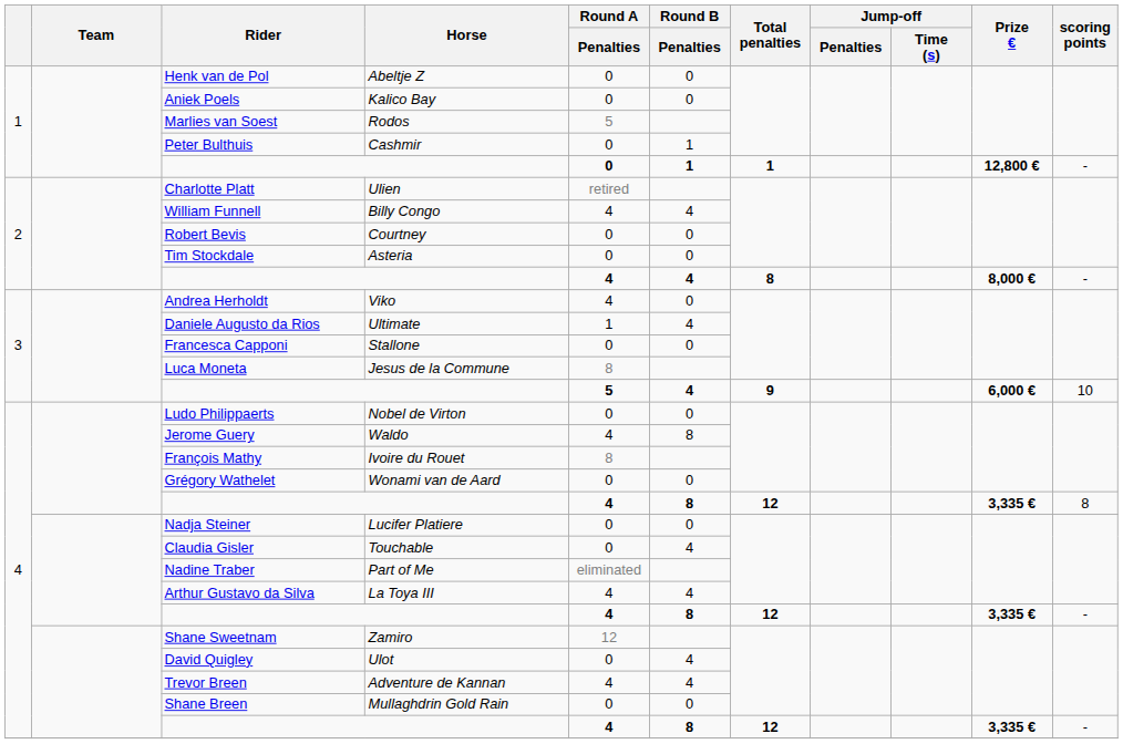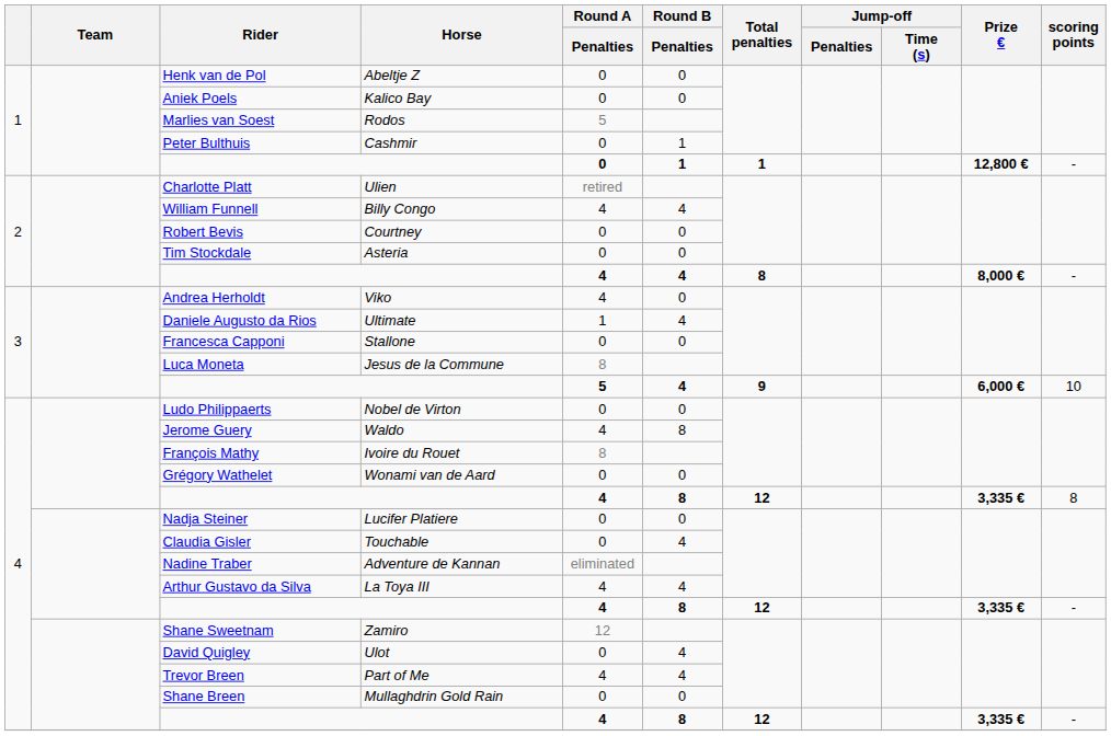 <table class="wikitable" style="font-size: 90%">
 <tr>
 <th rowspan=2 width=20></th>
 <th rowspan=2 width=125>Team</th>
 <th rowspan=2 width=200>Rider</th>
 <th rowspan=2 width=200>Horse</th>
 <th>Round A</th>
 <th>Round B</th>
 <th rowspan=2 width=75>Total penalties</th>
 <th colspan=2>Jump-off</th>
 <th rowspan=2 width=75>Prize<br><a href='#'>€</a></th>
 <th rowspan=2 width=60>scoring<br>points</th>
 </tr>
 <tr>
 <th width=75>Penalties</th>
 <th width=75>Penalties</th>
 <th width=75>Penalties</th>
 <th width=75>Time<br>(<a href='#'>s</a>)</th>
 </tr>
 <tr>
 <td rowspan=5 align=center>1</td>
 <td rowspan=5></td>
 <td><a href='#'>Henk van de Pol</a></td>
 <td><em>Abeltje Z</em></td>
 <td align=center>0</td>
 <td align=center>0</td>
 <td rowspan=4></td>
 <td rowspan=4></td>
 <td rowspan=4></td>
 <td rowspan=4></td>
 <td rowspan=4></td>
 </tr>
 <tr>
 <td><a href='#'>Aniek Poels</a></td>
 <td><em>Kalico Bay</em></td>
 <td align=center>0</td>
 <td align=center>0</td>
 </tr>
 <tr>
 <td><a href='#'>Marlies van Soest</a></td>
 <td><em>Rodos</em></td>
 <td align=center style=color:gray>5</td>
 <td align=center></td>
 </tr>
 <tr>
 <td><a href='#'>Peter Bulthuis</a></td>
 <td><em>Cashmir</em></td>
 <td align=center>0</td>
 <td align=center>1</td>
 </tr>
 <tr>
 <td colspan=2></td>
 <td align=center><strong>0</strong></td>
 <td align=center><strong>1</strong></td>
 <td align=center><strong>1</strong></td>
 <td align=center></td>
 <td align=center></td>
 <td align=center><strong>12,800 €</strong></td>
 <td align=center>-</td>
 </tr>
 <tr>
 <td rowspan=5 align=center>2</td>
 <td rowspan=5></td>
 <td><a href='#'>Charlotte Platt</a></td>
 <td><em>Ulien</em></td>
 <td align=center style=color:gray>retired</td>
 <td align=center></td>
 <td rowspan=4></td>
 <td rowspan=4></td>
 <td rowspan=4></td>
 <td rowspan=4></td>
 </tr>
 <tr>
 <td><a href='#'>William Funnell</a></td>
 <td><em>Billy Congo</em></td>
 <td align=center>4</td>
 <td align=center>4</td>
 </tr>
 <tr>
 <td><a href='#'>Robert Bevis</a></td>
 <td><em>Courtney</em></td>
 <td align=center>0</td>
 <td align=center>0</td>
 </tr>
 <tr>
 <td><a href='#'>Tim Stockdale</a></td>
 <td><em>Asteria</em></td>
 <td align=center>0</td>
 <td align=center>0</td>
 </tr>
 <tr>
 <td colspan=2></td>
 <td align=center><strong>4</strong></td>
 <td align=center><strong>4</strong></td>
 <td align=center><strong>8</strong></td>
 <td align=center></td>
 <td align=center></td>
 <td align=center><strong>8,000 €</strong></td>
 <td align=center>-</td>
 </tr>
 <tr>
 <td rowspan=5 align=center>3</td>
 <td rowspan=5></td>
 <td><a href='#'>Andrea Herholdt</a></td>
 <td><em>Viko</em></td>
 <td align=center>4</td>
 <td align=center>0</td>
 <td rowspan=4></td>
 <td rowspan=4></td>
 <td rowspan=4></td>
 <td rowspan=4></td>
 <td rowspan=4></td>
 </tr>
 <tr>
 <td><a href='#'>Daniele Augusto da Rios</a></td>
 <td><em>Ultimate</em></td>
 <td align=center>1</td>
 <td align=center>4</td>
 </tr>
 <tr>
 <td><a href='#'>Francesca Capponi</a></td>
 <td><em>Stallone</em></td>
 <td align=center>0</td>
 <td align=center>0</td>
 </tr>
 <tr>
 <td><a href='#'>Luca Moneta</a></td>
 <td><em>Jesus de la Commune</em></td>
 <td align=center style=color:gray>8</td>
 <td align=center></td>
 </tr>
 <tr>
 <td colspan=2></td>
 <td align=center><strong>5</strong></td>
 <td align=center><strong>4</strong></td>
 <td align=center><strong>9</strong></td>
 <td></td>
 <td></td>
 <td align=center><strong>6,000 €</strong></td>
 <td align=center>10</td>
 </tr>
 <tr>
 <td rowspan=15 align=center>4</td>
 <td rowspan=5></td>
 <td><a href='#'>Ludo Philippaerts</a></td>
 <td><em>Nobel de Virton</em></td>
 <td align=center>0</td>
 <td align=center>0</td>
 <td rowspan=4></td>
 <td rowspan=4></td>
 <td rowspan=4></td>
 <td rowspan=4></td>
 <td rowspan=4></td>
 </tr>
 <tr>
 <td><a href='#'>Jerome Guery</a></td>
 <td><em>Waldo</em></td>
 <td align=center>4</td>
 <td align=center>8</td>
 </tr>
 <tr>
 <td><a href='#'>François Mathy</a></td>
 <td><em>Ivoire du Rouet</em></td>
 <td align=center style=color:gray>8</td>
 <td align=center></td>
 </tr>
 <tr>
 <td><a href='#'>Grégory Wathelet</a></td>
 <td><em>Wonami van de Aard</em></td>
 <td align=center>0</td>
 <td align=center>0</td>
 </tr>
 <tr>
 <td colspan=2></td>
 <td align=center><strong>4</strong></td>
 <td align=center><strong>8</strong></td>
 <td align=center><strong>12</strong></td>
 <td></td>
 <td></td>
 <td align=center><strong>3,335 €</strong></td>
 <td align=center>8</td>
 </tr>
 <tr>
 <td rowspan=5></td>
 <td><a href='#'>Nadja Steiner</a></td>
 <td><em>Lucifer Platiere</em></td>
 <td align=center>0</td>
 <td align=center>0</td>
 <td rowspan=4></td>
 <td rowspan=4></td>
 <td rowspan=4></td>
 <td rowspan=4></td>
 <td rowspan=4></td>
 </tr>
 <tr>
 <td><a href='#'>Claudia Gisler</a></td>
 <td><em>Touchable</em></td>
 <td align=center>0</td>
 <td align=center>4</td>
 </tr>
 <tr>
 <td><a href='#'>Nadine Traber</a></td>
-<td><em>Part of Me</em></td>
+<td><em>Adventure de Kannan</em></td>
 <td align=center style=color:gray>eliminated</td>
 <td align=center></td>
 </tr>
 <tr>
 <td><a href='#'>Arthur Gustavo da Silva</a></td>
 <td><em>La Toya III</em></td>
 <td align=center>4</td>
 <td align=center>4</td>
 </tr>
 <tr>
 <td colspan=2></td>
 <td align=center><strong>4</strong></td>
 <td align=center><strong>8</strong></td>
 <td align=center><strong>12</strong></td>
 <td></td>
 <td></td>
 <td align=center><strong>3,335 €</strong></td>
 <td align=center>-</td>
 </tr>
 <tr>
 <td rowspan=5></td>
 <td><a href='#'>Shane Sweetnam</a></td>
 <td><em>Zamiro</em></td>
 <td align=center style=color:gray>12</td>
 <td align=center></td>
 <td rowspan=4></td>
 <td rowspan=4></td>
 <td rowspan=4></td>
 <td rowspan=4></td>
 <td rowspan=4></td>
 </tr>
 <tr>
 <td><a href='#'>David Quigley</a></td>
 <td><em>Ulot</em></td>
 <td align=center>0</td>
 <td align=center>4</td>
 </tr>
 <tr>
 <td><a href='#'>Trevor Breen</a></td>
-<td><em>Adventure de Kannan</em></td>
+<td><em>Part of Me</em></td>
 <td align=center>4</td>
 <td align=center>4</td>
 </tr>
 <tr>
 <td><a href='#'>Shane Breen</a></td>
 <td><em>Mullaghdrin Gold Rain</em></td>
 <td align=center>0</td>
 <td align=center>0</td>
 </tr>
 <tr>
 <td colspan=2></td>
 <td align=center><strong>4</strong></td>
 <td align=center><strong>8</strong></td>
 <td align=center><strong>12</strong></td>
 <td></td>
 <td></td>
 <td align=center><strong>3,335 €</strong></td>
 <td align=center>-</td>
 </tr>
 <tr>
 </tr>
 </table>
